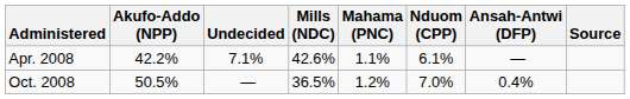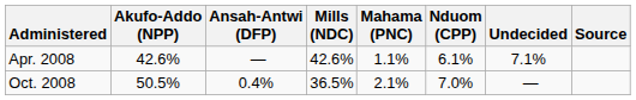 <table class="wikitable">
 <tr valign=bottom>
 <th valign="center">Administered</th>
 <th>Akufo-Addo<br>(NPP)</th>
-<th valign="center">Undecided</th>
+<th>Ansah-Antwi<br>(DFP)</th>
 <th>Mills<br>(NDC)</th>
 <th>Mahama<br>(PNC)</th>
 <th>Nduom<br>(CPP)</th>
-<th>Ansah-Antwi<br>(DFP)</th>
+<th valign="center">Undecided</th>
 <th valign="center">Source</th>
 </tr>
 <tr>
 <td>Apr. 2008</td>
-<td align="center">42.2%</td>
-<td align="center">7.1%</td>
+<td align="center">42.6%</td>
+<td align="center"> —</td>
 <td align="center">42.6%</td>
 <td align="center">1.1%</td>
 <td align="center">6.1%</td>
-<td align="center"> —</td>
+<td align="center">7.1%</td>
 <td></td>
 </tr>
 <tr>
 <td>Oct. 2008</td>
 <td align="center">50.5%</td>
+<td align="center">0.4%</td>
+<td align="center">36.5%</td>
+<td align="center">2.1%</td>
+<td align="center">7.0%</td>
 <td align="center"> —</td>
-<td align="center">36.5%</td>
-<td align="center">1.2%</td>
-<td align="center">7.0%</td>
-<td align="center">0.4%</td>
 <td></td>
 </tr>
 </table>
